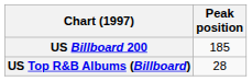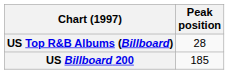 <table class="wikitable sortable plainrowheaders" style="text-align:center">
 <tr>
 <th scope="col">Chart (1997)</th>
 <th scope="col">Peak<br> position</th>
 </tr>
 <tr>
+<th scope="row">US <a href='#'>Top R&B Albums</a> (<em><a href='#'>Billboard</a></em>)</th>
+<td>28</td>
+</tr>
+<tr>
 <th scope="row">US <a href='#'><em>Billboard</em> 200</a></th>
 <td>185</td>
 </tr>
-<tr>
-<th scope="row">US <a href='#'>Top R&B Albums</a> (<em><a href='#'>Billboard</a></em>)</th>
-<td>28</td>
-</tr>
 </table>
